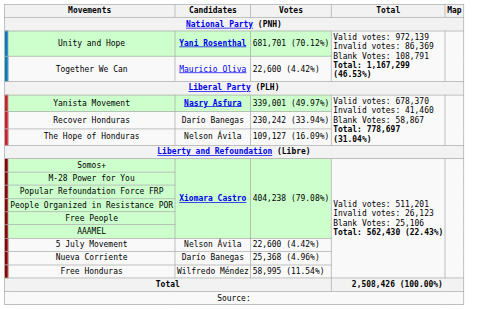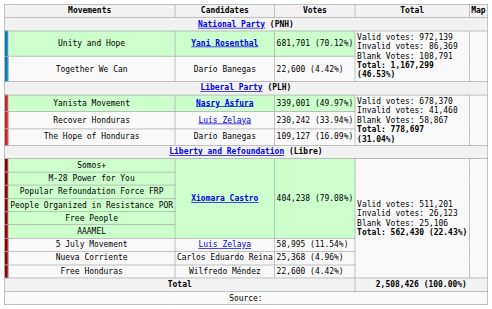 <table class="wikitable" style="text-align:center; font-size:85%;">
 <tr>
 <th colspan="2">Movements</th>
 <th>Candidates</th>
 <th>Votes</th>
 <th>Total</th>
 <th>Map</th>
 </tr>
 <tr>
 <th colspan="6"> <a href='#'>National Party</a> (PNH)</th>
 </tr>
 <tr>
 <td style="background:#007DBC;"></td>
 <td bgcolor="#cfc">Unity and Hope</td>
 <td bgcolor="#cfc"><strong><a href='#'>Yani Rosenthal</a></strong></td>
 <td bgcolor="#cfc" align="left">681,701 (70.12%)</td>
 <td rowspan="2" align="left">Valid votes: 972,139<br>Invalid votes: 86,369<br>Blank Votes: 108,791<br><strong>Total: 1,167,299<br>(46.53%)</strong></td>
 <td rowspan="2"></td>
 </tr>
 <tr>
 <td style="background:#007DBC;"></td>
 <td>Together We Can</td>
-<td><a href='#'>Mauricio Oliva</a></td>
+<td>Darío Banegas</td>
 <td align="left">22,600 (4.42%)</td>
 </tr>
 <tr>
 <th colspan="6"> <a href='#'>Liberal Party</a> (PLH)</th>
 </tr>
 <tr>
 <td style="background:#CE2029;"></td>
 <td bgcolor="#cfc">Yanista Movement</td>
 <td bgcolor="#cfc"><strong><a href='#'>Nasry Asfura</a></strong></td>
 <td bgcolor="#cfc" align="left">339,001 (49.97%)</td>
 <td rowspan="3" align="left">Valid votes: 678,370<br>Invalid votes: 41,460<br>Blank Votes: 58,867<br><strong>Total: 778,697<br>(31.04%)</strong></td>
 <td rowspan="3"></td>
 </tr>
 <tr>
 <td style="background:#CE2029;"></td>
 <td>Recover Honduras</td>
-<td>Darío Banegas</td>
+<td><a href='#'>Luis Zelaya</a></td>
 <td align="left">230,242 (33.94%)</td>
 </tr>
 <tr>
 <td style="background:#CE2029;"></td>
 <td>The Hope of Honduras</td>
-<td>Nelson Ávila</td>
+<td>Darío Banegas</td>
 <td align="left">109,127 (16.09%)</td>
 </tr>
 <tr>
 <th colspan="6"> <a href='#'>Liberty and Refoundation</a> (Libre)</th>
 </tr>
 <tr>
 <td style="background:#8B0000;"></td>
 <td bgcolor="#cfc">Somos+</td>
 <td rowspan="6" bgcolor="#cfc"><strong><a href='#'>Xiomara Castro</a></strong></td>
 <td rowspan="6" bgcolor="#cfc" align="left">404,238 (79.08%)</td>
 <td rowspan="9" align="left">Valid votes: 511,201<br>Invalid votes: 26,123<br>Blank Votes: 25,106<br><strong>Total: 562,430 (22.43%)</strong></td>
 <td rowspan="9"></td>
 </tr>
 <tr>
 <td style="background:#8B0000;"></td>
 <td bgcolor="#cfc">M-28 Power for You</td>
 </tr>
 <tr>
 <td style="background:#8B0000;"></td>
 <td bgcolor="#cfc">Popular Refoundation Force FRP</td>
 </tr>
 <tr>
 <td style="background:#8B0000;"></td>
 <td bgcolor="#cfc">People Organized in Resistance POR</td>
 </tr>
 <tr>
 <td style="background:#8B0000;"></td>
 <td bgcolor="#cfc">Free People</td>
 </tr>
 <tr>
 <td style="background:#8B0000;"></td>
 <td bgcolor="#cfc">AAAMEL</td>
 </tr>
 <tr>
 <td style="background:#8B0000;"></td>
 <td>5 July Movement</td>
-<td>Nelson Ávila</td>
-<td align="left">22,600 (4.42%)</td>
+<td><a href='#'>Luis Zelaya</a></td>
+<td align="left">58,995 (11.54%)</td>
 </tr>
 <tr>
 <td style="background:#8B0000;"></td>
 <td>Nueva Corriente</td>
-<td>Darío Banegas</td>
+<td>Carlos Eduardo Reina</td>
 <td align="left">25,368 (4.96%)</td>
 </tr>
 <tr>
 <td style="background:#8B0000;"></td>
 <td>Free Honduras</td>
 <td>Wilfredo Méndez</td>
-<td align="left">58,995 (11.54%)</td>
+<td align="left">22,600 (4.42%)</td>
 </tr>
 <tr>
 <th colspan="4">Total</th>
 <th colspan="2">2,508,426 (100.00%)</th>
 </tr>
 <tr>
 <td colspan="6">Source: </td>
 </tr>
 </table>
